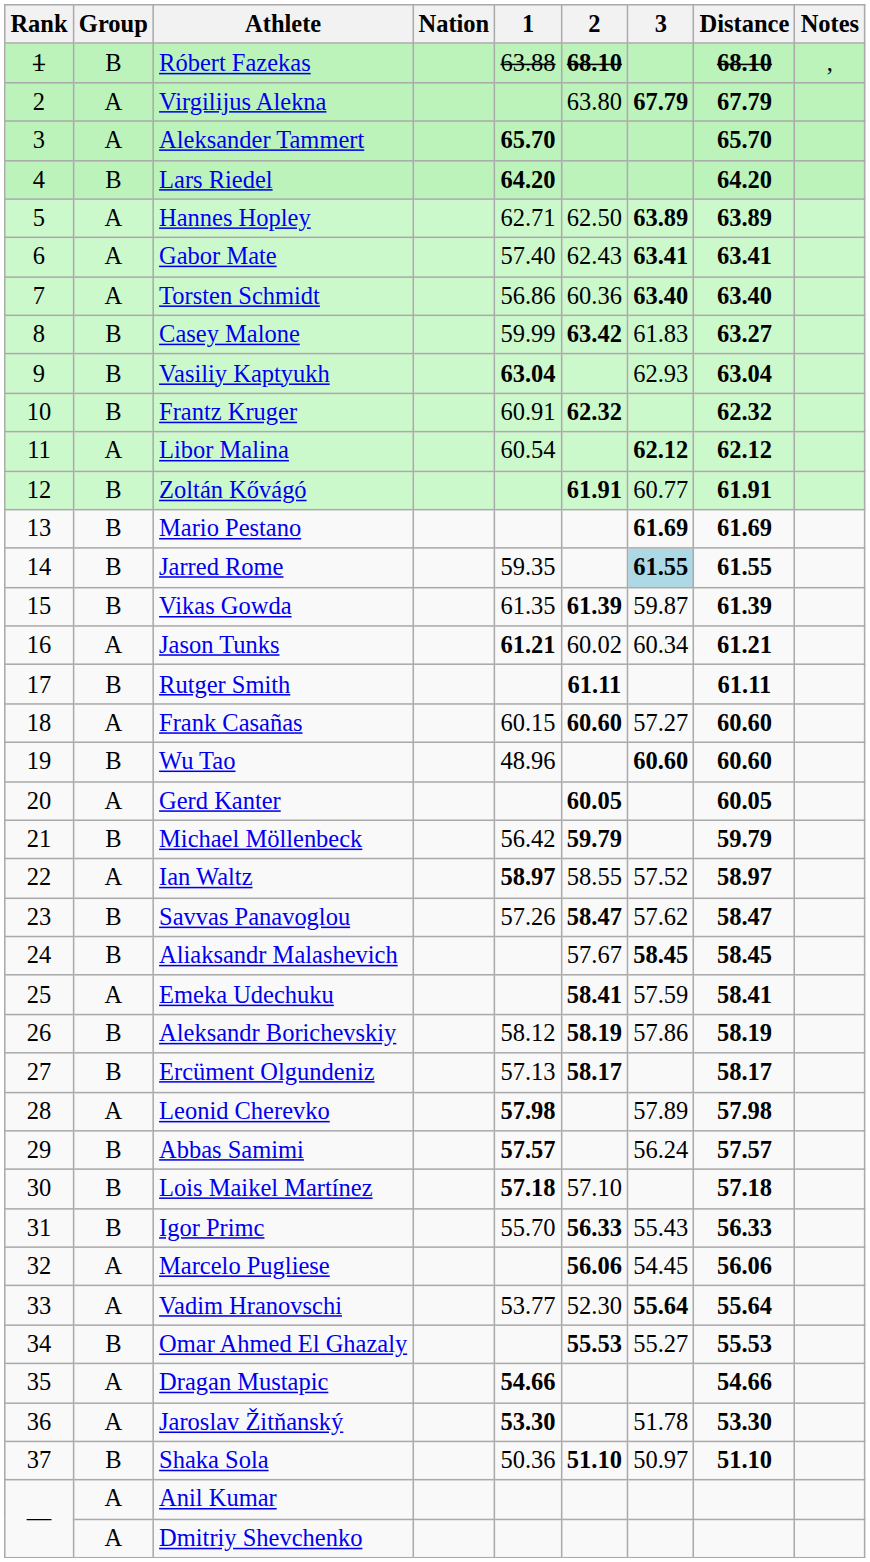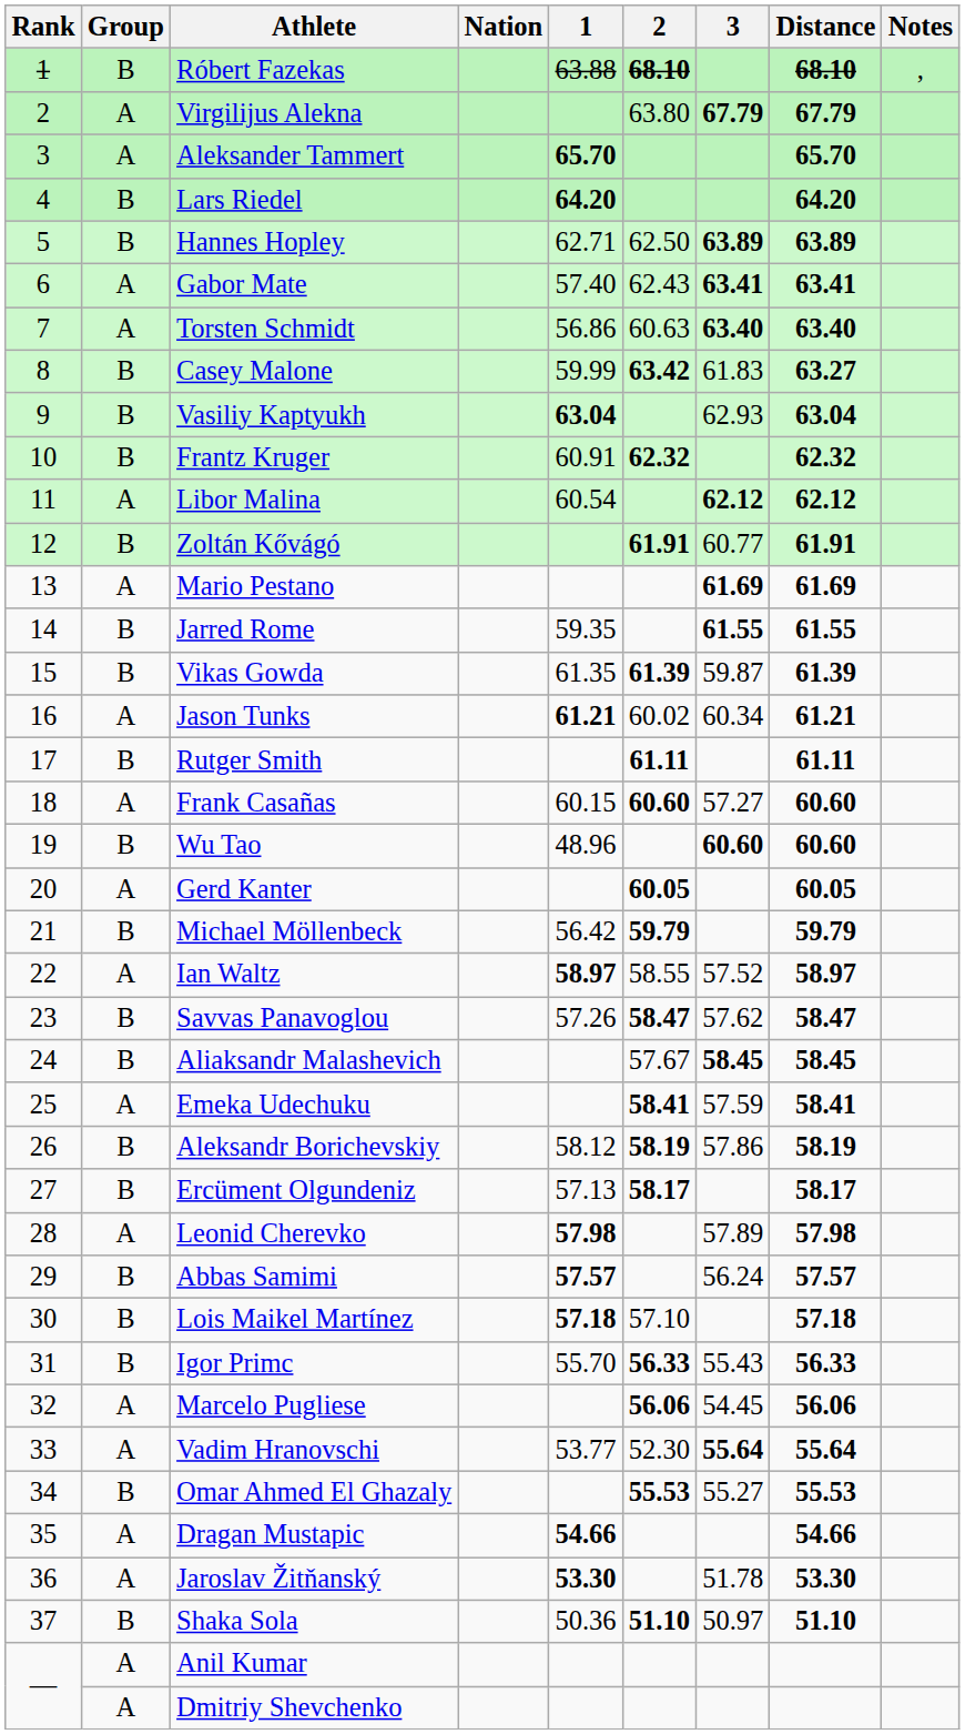 <table class="wikitable sortable" style="text-align:center">
 <tr>
 <th>Rank</th>
 <th>Group</th>
 <th>Athlete</th>
 <th>Nation</th>
 <th>1</th>
 <th>2</th>
 <th>3</th>
 <th>Distance</th>
 <th>Notes</th>
 </tr>
 <tr bgcolor=bbf3bb>
 <td><s>1</s></td>
 <td>B</td>
 <td align=left><a href='#'>Róbert Fazekas</a></td>
 <td align=left></td>
 <td><s>63.88</s></td>
 <td><s><strong>68.10</strong></s></td>
 <td></td>
 <td><s><strong>68.10</strong></s></td>
 <td>, </td>
 </tr>
 <tr bgcolor=bbf3bb>
 <td>2</td>
 <td>A</td>
 <td align=left><a href='#'>Virgilijus Alekna</a></td>
 <td align=left></td>
 <td></td>
 <td>63.80</td>
 <td><strong>67.79</strong></td>
 <td><strong>67.79</strong></td>
 <td></td>
 </tr>
 <tr bgcolor=bbf3bb>
 <td>3</td>
 <td>A</td>
 <td align=left><a href='#'>Aleksander Tammert</a></td>
 <td align=left></td>
 <td><strong>65.70</strong></td>
 <td></td>
 <td></td>
 <td><strong>65.70</strong></td>
 <td></td>
 </tr>
 <tr bgcolor=bbf3bb>
 <td>4</td>
 <td>B</td>
 <td align=left><a href='#'>Lars Riedel</a></td>
 <td align=left></td>
 <td><strong>64.20</strong></td>
 <td></td>
 <td></td>
 <td><strong>64.20</strong></td>
 <td></td>
 </tr>
 <tr bgcolor=ccf9cc>
 <td>5</td>
-<td>A</td>
+<td>B</td>
 <td align=left><a href='#'>Hannes Hopley</a></td>
 <td align=left></td>
 <td>62.71</td>
 <td>62.50</td>
 <td><strong>63.89</strong></td>
 <td><strong>63.89</strong></td>
 <td></td>
 </tr>
 <tr bgcolor=ccf9cc>
 <td>6</td>
 <td>A</td>
 <td align=left><a href='#'>Gabor Mate</a></td>
 <td align=left></td>
 <td>57.40</td>
 <td>62.43</td>
 <td><strong>63.41</strong></td>
 <td><strong>63.41</strong></td>
 <td></td>
 </tr>
 <tr bgcolor=ccf9cc>
 <td>7</td>
 <td>A</td>
 <td align=left><a href='#'>Torsten Schmidt</a></td>
 <td align=left></td>
 <td>56.86</td>
-<td>60.36</td>
+<td>60.63</td>
 <td><strong>63.40</strong></td>
 <td><strong>63.40</strong></td>
 <td></td>
 </tr>
 <tr bgcolor=ccf9cc>
 <td>8</td>
 <td>B</td>
 <td align=left><a href='#'>Casey Malone</a></td>
 <td align=left></td>
 <td>59.99</td>
 <td><strong>63.42</strong></td>
 <td>61.83</td>
 <td><strong>63.27</strong></td>
 <td></td>
 </tr>
 <tr bgcolor=ccf9cc>
 <td>9</td>
 <td>B</td>
 <td align=left><a href='#'>Vasiliy Kaptyukh</a></td>
 <td align=left></td>
 <td><strong>63.04</strong></td>
 <td></td>
 <td>62.93</td>
 <td><strong>63.04</strong></td>
 <td></td>
 </tr>
 <tr bgcolor=ccf9cc>
 <td>10</td>
 <td>B</td>
 <td align=left><a href='#'>Frantz Kruger</a></td>
 <td align=left></td>
 <td>60.91</td>
 <td><strong>62.32</strong></td>
 <td></td>
 <td><strong>62.32</strong></td>
 <td></td>
 </tr>
 <tr bgcolor=ccf9cc>
 <td>11</td>
 <td>A</td>
 <td align=left><a href='#'>Libor Malina</a></td>
 <td align=left></td>
 <td>60.54</td>
 <td></td>
 <td><strong>62.12</strong></td>
 <td><strong>62.12</strong></td>
 <td></td>
 </tr>
 <tr bgcolor=ccf9cc>
 <td>12</td>
 <td>B</td>
 <td align=left><a href='#'>Zoltán Kővágó</a></td>
 <td align=left></td>
 <td></td>
 <td><strong>61.91</strong></td>
 <td>60.77</td>
 <td><strong>61.91</strong></td>
 <td></td>
 </tr>
 <tr>
 <td>13</td>
-<td>B</td>
+<td>A</td>
 <td align=left><a href='#'>Mario Pestano</a></td>
 <td align=left></td>
 <td></td>
 <td></td>
 <td><strong>61.69</strong></td>
 <td><strong>61.69</strong></td>
 <td></td>
 </tr>
 <tr>
 <td>14</td>
 <td>B</td>
 <td align=left><a href='#'>Jarred Rome</a></td>
 <td align=left></td>
 <td>59.35</td>
 <td></td>
-<td style="background: lightblue;"><strong>61.55</strong></td>
+<td><strong>61.55</strong></td>
 <td><strong>61.55</strong></td>
 <td></td>
 </tr>
 <tr>
 <td>15</td>
 <td>B</td>
 <td align=left><a href='#'>Vikas Gowda</a></td>
 <td align=left></td>
 <td>61.35</td>
 <td><strong>61.39</strong></td>
 <td>59.87</td>
 <td><strong>61.39</strong></td>
 <td></td>
 </tr>
 <tr>
 <td>16</td>
 <td>A</td>
 <td align=left><a href='#'>Jason Tunks</a></td>
 <td align=left></td>
 <td><strong>61.21</strong></td>
 <td>60.02</td>
 <td>60.34</td>
 <td><strong>61.21</strong></td>
 <td></td>
 </tr>
 <tr>
 <td>17</td>
 <td>B</td>
 <td align=left><a href='#'>Rutger Smith</a></td>
 <td align=left></td>
 <td></td>
 <td><strong>61.11</strong></td>
 <td></td>
 <td><strong>61.11</strong></td>
 <td></td>
 </tr>
 <tr>
 <td>18</td>
 <td>A</td>
 <td align=left><a href='#'>Frank Casañas</a></td>
 <td align=left></td>
 <td>60.15</td>
 <td><strong>60.60</strong></td>
 <td>57.27</td>
 <td><strong>60.60</strong></td>
 <td></td>
 </tr>
 <tr>
 <td>19</td>
 <td>B</td>
 <td align=left><a href='#'>Wu Tao</a></td>
 <td align=left></td>
 <td>48.96</td>
 <td></td>
 <td><strong>60.60</strong></td>
 <td><strong>60.60</strong></td>
 <td></td>
 </tr>
 <tr>
 <td>20</td>
 <td>A</td>
 <td align=left><a href='#'>Gerd Kanter</a></td>
 <td align=left></td>
 <td></td>
 <td><strong>60.05</strong></td>
 <td></td>
 <td><strong>60.05</strong></td>
 <td></td>
 </tr>
 <tr>
 <td>21</td>
 <td>B</td>
 <td align=left><a href='#'>Michael Möllenbeck</a></td>
 <td align=left></td>
 <td>56.42</td>
 <td><strong>59.79</strong></td>
 <td></td>
 <td><strong>59.79</strong></td>
 <td></td>
 </tr>
 <tr>
 <td>22</td>
 <td>A</td>
 <td align=left><a href='#'>Ian Waltz</a></td>
 <td align=left></td>
 <td><strong>58.97</strong></td>
 <td>58.55</td>
 <td>57.52</td>
 <td><strong>58.97</strong></td>
 <td></td>
 </tr>
 <tr>
 <td>23</td>
 <td>B</td>
 <td align=left><a href='#'>Savvas Panavoglou</a></td>
 <td align=left></td>
 <td>57.26</td>
 <td><strong>58.47</strong></td>
 <td>57.62</td>
 <td><strong>58.47</strong></td>
 <td></td>
 </tr>
 <tr>
 <td>24</td>
 <td>B</td>
 <td align=left><a href='#'>Aliaksandr Malashevich</a></td>
 <td align=left></td>
 <td></td>
 <td>57.67</td>
 <td><strong>58.45</strong></td>
 <td><strong>58.45</strong></td>
 <td></td>
 </tr>
 <tr>
 <td>25</td>
 <td>A</td>
 <td align=left><a href='#'>Emeka Udechuku</a></td>
 <td align=left></td>
 <td></td>
 <td><strong>58.41</strong></td>
 <td>57.59</td>
 <td><strong>58.41</strong></td>
 <td></td>
 </tr>
 <tr>
 <td>26</td>
 <td>B</td>
 <td align=left><a href='#'>Aleksandr Borichevskiy</a></td>
 <td align=left></td>
 <td>58.12</td>
 <td><strong>58.19</strong></td>
 <td>57.86</td>
 <td><strong>58.19</strong></td>
 <td></td>
 </tr>
 <tr>
 <td>27</td>
 <td>B</td>
 <td align=left><a href='#'>Ercüment Olgundeniz</a></td>
 <td align=left></td>
 <td>57.13</td>
 <td><strong>58.17</strong></td>
 <td></td>
 <td><strong>58.17</strong></td>
 <td></td>
 </tr>
 <tr>
 <td>28</td>
 <td>A</td>
 <td align=left><a href='#'>Leonid Cherevko</a></td>
 <td align=left></td>
 <td><strong>57.98</strong></td>
 <td></td>
 <td>57.89</td>
 <td><strong>57.98</strong></td>
 <td></td>
 </tr>
 <tr>
 <td>29</td>
 <td>B</td>
 <td align=left><a href='#'>Abbas Samimi</a></td>
 <td align=left></td>
 <td><strong>57.57</strong></td>
 <td></td>
 <td>56.24</td>
 <td><strong>57.57</strong></td>
 <td></td>
 </tr>
 <tr>
 <td>30</td>
 <td>B</td>
 <td align=left><a href='#'>Lois Maikel Martínez</a></td>
 <td align=left></td>
 <td><strong>57.18</strong></td>
 <td>57.10</td>
 <td></td>
 <td><strong>57.18 </strong></td>
 <td></td>
 </tr>
 <tr>
 <td>31</td>
 <td>B</td>
 <td align=left><a href='#'>Igor Primc</a></td>
 <td align=left></td>
 <td>55.70</td>
 <td><strong>56.33</strong></td>
 <td>55.43</td>
 <td><strong>56.33</strong></td>
 <td></td>
 </tr>
 <tr>
 <td>32</td>
 <td>A</td>
 <td align=left><a href='#'>Marcelo Pugliese</a></td>
 <td align=left></td>
 <td></td>
 <td><strong>56.06</strong></td>
 <td>54.45</td>
 <td><strong>56.06</strong></td>
 <td></td>
 </tr>
 <tr>
 <td>33</td>
 <td>A</td>
 <td align=left><a href='#'>Vadim Hranovschi</a></td>
 <td align=left></td>
 <td>53.77</td>
 <td>52.30</td>
 <td><strong>55.64</strong></td>
 <td><strong>55.64</strong></td>
 <td></td>
 </tr>
 <tr>
 <td>34</td>
 <td>B</td>
 <td align=left><a href='#'>Omar Ahmed El Ghazaly</a></td>
 <td align=left></td>
 <td></td>
 <td><strong>55.53</strong></td>
 <td>55.27</td>
 <td><strong>55.53</strong></td>
 <td></td>
 </tr>
 <tr>
 <td>35</td>
 <td>A</td>
 <td align=left><a href='#'>Dragan Mustapic</a></td>
 <td align=left></td>
 <td><strong>54.66</strong></td>
 <td></td>
 <td></td>
 <td><strong>54.66</strong></td>
 <td></td>
 </tr>
 <tr>
 <td>36</td>
 <td>A</td>
 <td align=left><a href='#'>Jaroslav Žitňanský</a></td>
 <td align=left></td>
 <td><strong>53.30</strong></td>
 <td></td>
 <td>51.78</td>
 <td><strong>53.30</strong></td>
 <td></td>
 </tr>
 <tr>
 <td>37</td>
 <td>B</td>
 <td align=left><a href='#'>Shaka Sola</a></td>
 <td align=left></td>
 <td>50.36</td>
 <td><strong>51.10</strong></td>
 <td>50.97</td>
 <td><strong>51.10</strong></td>
 <td></td>
 </tr>
 <tr>
 <td data-sort-value=38 rowspan=2>—</td>
 <td>A</td>
 <td align=left><a href='#'>Anil Kumar</a></td>
 <td align=left></td>
 <td></td>
 <td></td>
 <td></td>
 <td></td>
 <td></td>
 </tr>
 <tr>
 <td>A</td>
 <td align=left><a href='#'>Dmitriy Shevchenko</a></td>
 <td align=left></td>
 <td></td>
 <td></td>
 <td></td>
 <td></td>
 <td></td>
 </tr>
 </table>
